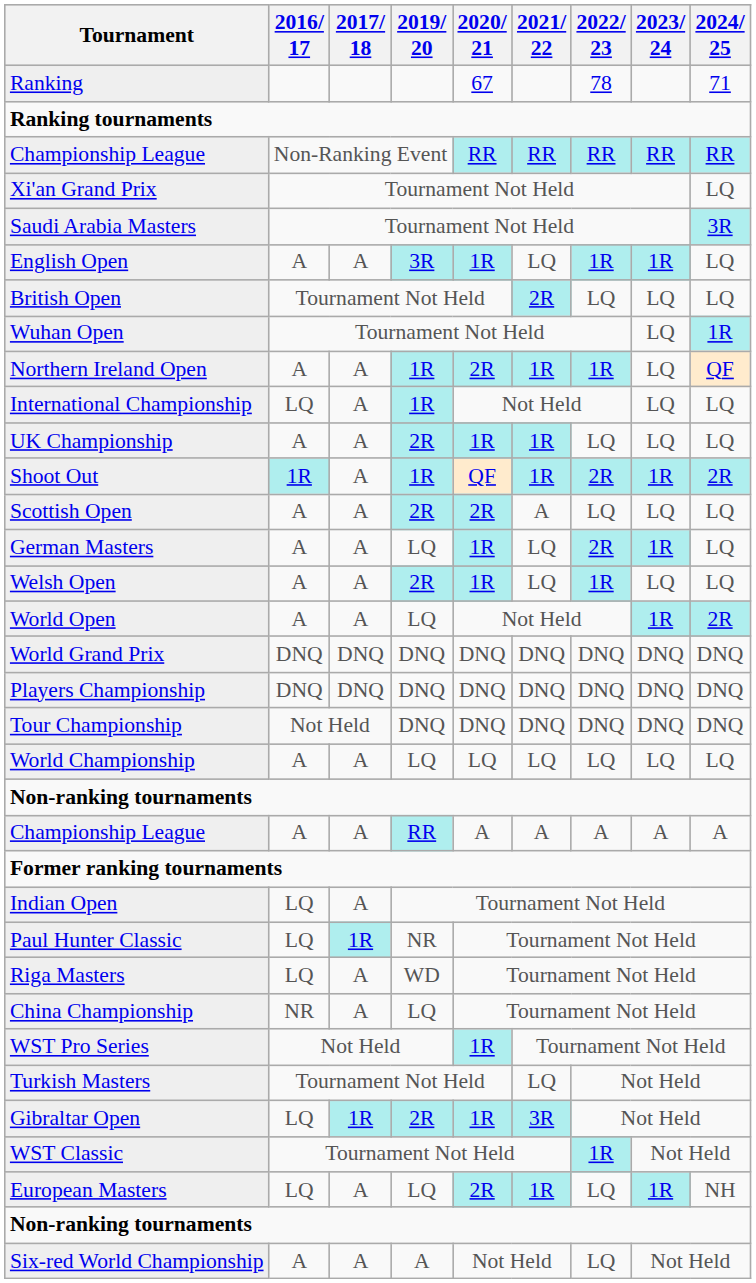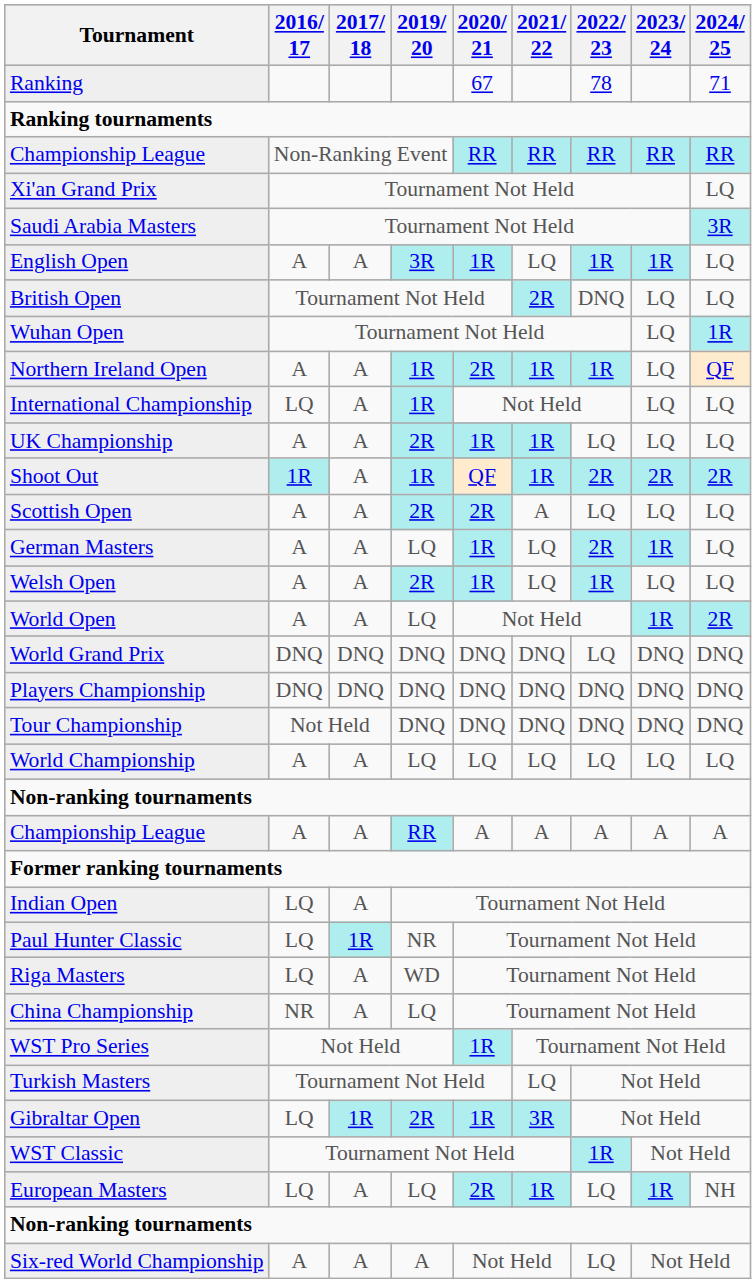 <table class="wikitable" style="font-size:85%;">
 <tr>
 <th>Tournament</th>
 <th><a href='#'>2016/<br>17</a></th>
 <th><a href='#'>2017/<br>18</a></th>
 <th><a href='#'>2019/<br>20</a></th>
 <th><a href='#'>2020/<br>21</a></th>
 <th><a href='#'>2021/<br>22</a></th>
 <th><a href='#'>2022/<br>23</a></th>
 <th><a href='#'>2023/<br>24</a></th>
 <th><a href='#'>2024/<br>25</a></th>
 </tr>
 <tr>
 <td style="background:#EFEFEF;"><a href='#'>Ranking</a></td>
 <td align="center"></td>
 <td align="center"></td>
 <td align="center"></td>
 <td align="center"><a href='#'>67</a></td>
 <td align="center"></td>
 <td align="center"><a href='#'>78</a></td>
 <td align="center"></td>
 <td align="center"><a href='#'>71</a></td>
 </tr>
 <tr>
 <td colspan="10"><strong>Ranking tournaments</strong></td>
 </tr>
 <tr>
 <td style="background:#EFEFEF;"><a href='#'>Championship League</a></td>
 <td align="center" colspan="3" style="color:#555555;">Non-Ranking Event</td>
 <td align="center" style="background:#afeeee;"><a href='#'>RR</a></td>
 <td align="center" style="background:#afeeee;"><a href='#'>RR</a></td>
 <td align="center" style="background:#afeeee;"><a href='#'>RR</a></td>
 <td align="center" style="background:#afeeee;"><a href='#'>RR</a></td>
 <td align="center" style="background:#afeeee;"><a href='#'>RR</a></td>
 </tr>
 <tr>
 <td style="background:#EFEFEF;"><a href='#'>Xi'an Grand Prix</a></td>
 <td align="center" colspan="7" style="color:#555555;">Tournament Not Held</td>
 <td align="center" style="color:#555555;">LQ</td>
 </tr>
 <tr>
 <td style="background:#EFEFEF;"><a href='#'>Saudi Arabia Masters</a></td>
 <td align="center" colspan="7" style="color:#555555;">Tournament Not Held</td>
 <td align="center" style="background:#afeeee;"><a href='#'>3R</a></td>
 </tr>
 <tr>
 <td style="background:#EFEFEF;"><a href='#'>English Open</a></td>
 <td align="center" style="color:#555555;">A</td>
 <td align="center" style="color:#555555;">A</td>
 <td align="center" style="background:#afeeee;"><a href='#'>3R</a></td>
 <td align="center" style="background:#afeeee;"><a href='#'>1R</a></td>
 <td align="center" style="color:#555555;">LQ</td>
 <td align="center" style="background:#afeeee;"><a href='#'>1R</a></td>
 <td align="center" style="background:#afeeee;"><a href='#'>1R</a></td>
 <td align="center" style="color:#555555;">LQ</td>
 </tr>
 <tr>
 <td style="background:#EFEFEF;"><a href='#'>British Open</a></td>
 <td align="center" colspan="4" style="color:#555555;">Tournament Not Held</td>
 <td align="center" style="background:#afeeee;"><a href='#'>2R</a></td>
-<td align="center" style="color:#555555;">LQ</td>
+<td align="center" style="color:#555555;">DNQ</td>
 <td align="center" style="color:#555555;">LQ</td>
 <td align="center" style="color:#555555;">LQ</td>
 </tr>
 <tr>
 <td style="background:#EFEFEF;"><a href='#'>Wuhan Open</a></td>
 <td align="center" colspan="6" style="color:#555555;">Tournament Not Held</td>
 <td align="center" style="color:#555555;">LQ</td>
 <td align="center" style="background:#afeeee;"><a href='#'>1R</a></td>
 </tr>
 <tr>
 <td style="background:#EFEFEF;"><a href='#'>Northern Ireland Open</a></td>
 <td align="center" style="color:#555555;">A</td>
 <td align="center" style="color:#555555;">A</td>
 <td align="center" style="background:#afeeee;"><a href='#'>1R</a></td>
 <td align="center" style="background:#afeeee;"><a href='#'>2R</a></td>
 <td align="center" style="background:#afeeee;"><a href='#'>1R</a></td>
 <td align="center" style="background:#afeeee;"><a href='#'>1R</a></td>
 <td align="center" style="color:#555555;">LQ</td>
 <td align="center" style="background:#ffebcd;"><a href='#'>QF</a></td>
 </tr>
 <tr>
 <td style="background:#EFEFEF;"><a href='#'>International Championship</a></td>
 <td align="center" style="color:#555555;">LQ</td>
 <td align="center" style="color:#555555;">A</td>
 <td align="center" style="background:#afeeee;"><a href='#'>1R</a></td>
 <td align="center" colspan="3" style="color:#555555;">Not Held</td>
 <td align="center" style="color:#555555;">LQ</td>
 <td align="center" style="color:#555555;">LQ</td>
 </tr>
 <tr>
 <td style="background:#EFEFEF;"><a href='#'>UK Championship</a></td>
 <td align="center" style="color:#555555;">A</td>
 <td align="center" style="color:#555555;">A</td>
 <td align="center" style="background:#afeeee;"><a href='#'>2R</a></td>
 <td align="center" style="background:#afeeee;"><a href='#'>1R</a></td>
 <td align="center" style="background:#afeeee;"><a href='#'>1R</a></td>
 <td align="center" style="color:#555555;">LQ</td>
 <td align="center" style="color:#555555;">LQ</td>
 <td align="center" style="color:#555555;">LQ</td>
 </tr>
 <tr>
 <td style="background:#EFEFEF;"><a href='#'>Shoot Out</a></td>
 <td align="center" style="background:#afeeee;"><a href='#'>1R</a></td>
 <td align="center" style="color:#555555;">A</td>
 <td align="center" style="background:#afeeee;"><a href='#'>1R</a></td>
 <td align="center" style="background:#ffebcd;"><a href='#'>QF</a></td>
 <td align="center" style="background:#afeeee;"><a href='#'>1R</a></td>
 <td align="center" style="background:#afeeee;"><a href='#'>2R</a></td>
-<td align="center" style="background:#afeeee;"><a href='#'>1R</a></td>
+<td align="center" style="background:#afeeee;"><a href='#'>2R</a></td>
 <td align="center" style="background:#afeeee;"><a href='#'>2R</a></td>
 </tr>
 <tr>
 <td style="background:#EFEFEF;"><a href='#'>Scottish Open</a></td>
 <td align="center" style="color:#555555;">A</td>
 <td align="center" style="color:#555555;">A</td>
 <td align="center" style="background:#afeeee;"><a href='#'>2R</a></td>
 <td align="center" style="background:#afeeee;"><a href='#'>2R</a></td>
 <td align="center" style="color:#555555;">A</td>
 <td align="center" style="color:#555555;">LQ</td>
 <td align="center" style="color:#555555;">LQ</td>
 <td align="center" style="color:#555555;">LQ</td>
 </tr>
 <tr>
 <td style="background:#EFEFEF;"><a href='#'>German Masters</a></td>
 <td align="center" style="color:#555555;">A</td>
 <td align="center" style="color:#555555;">A</td>
 <td align="center" style="color:#555555;">LQ</td>
 <td align="center" style="background:#afeeee;"><a href='#'>1R</a></td>
 <td align="center" style="color:#555555;">LQ</td>
 <td align="center" style="background:#afeeee;"><a href='#'>2R</a></td>
 <td align="center" style="background:#afeeee;"><a href='#'>1R</a></td>
 <td align="center" style="color:#555555;">LQ</td>
 </tr>
 <tr>
 <td style="background:#EFEFEF;"><a href='#'>Welsh Open</a></td>
 <td align="center" style="color:#555555;">A</td>
 <td align="center" style="color:#555555;">A</td>
 <td align="center" style="background:#afeeee;"><a href='#'>2R</a></td>
 <td align="center" style="background:#afeeee;"><a href='#'>1R</a></td>
 <td align="center" style="color:#555555;">LQ</td>
 <td align="center" style="background:#afeeee;"><a href='#'>1R</a></td>
 <td align="center" style="color:#555555;">LQ</td>
 <td align="center" style="color:#555555;">LQ</td>
 </tr>
 <tr>
 <td style="background:#EFEFEF;"><a href='#'>World Open</a></td>
 <td align="center" style="color:#555555;">A</td>
 <td align="center" style="color:#555555;">A</td>
 <td align="center" style="color:#555555;">LQ</td>
 <td align="center" colspan="3" style="color:#555555;">Not Held</td>
 <td align="center" style="background:#afeeee;"><a href='#'>1R</a></td>
 <td align="center" style="background:#afeeee;"><a href='#'>2R</a></td>
 </tr>
 <tr>
 <td style="background:#EFEFEF;"><a href='#'>World Grand Prix</a></td>
 <td align="center" style="color:#555555;">DNQ</td>
 <td align="center" style="color:#555555;">DNQ</td>
 <td align="center" style="color:#555555;">DNQ</td>
 <td align="center" style="color:#555555;">DNQ</td>
 <td align="center" style="color:#555555;">DNQ</td>
-<td align="center" style="color:#555555;">DNQ</td>
+<td align="center" style="color:#555555;">LQ</td>
 <td align="center" style="color:#555555;">DNQ</td>
 <td align="center" style="color:#555555;">DNQ</td>
 </tr>
 <tr>
 <td style="background:#EFEFEF;"><a href='#'>Players Championship</a></td>
 <td align="center" style="color:#555555;">DNQ</td>
 <td align="center" style="color:#555555;">DNQ</td>
 <td align="center" style="color:#555555;">DNQ</td>
 <td align="center" style="color:#555555;">DNQ</td>
 <td align="center" style="color:#555555;">DNQ</td>
 <td align="center" style="color:#555555;">DNQ</td>
 <td align="center" style="color:#555555;">DNQ</td>
 <td align="center" style="color:#555555;">DNQ</td>
 </tr>
 <tr>
 <td style="background:#EFEFEF;"><a href='#'>Tour Championship</a></td>
 <td align="center" colspan="2" style="color:#555555;">Not Held</td>
 <td align="center" style="color:#555555;">DNQ</td>
 <td align="center" style="color:#555555;">DNQ</td>
 <td align="center" style="color:#555555;">DNQ</td>
 <td align="center" style="color:#555555;">DNQ</td>
 <td align="center" style="color:#555555;">DNQ</td>
 <td align="center" style="color:#555555;">DNQ</td>
 </tr>
 <tr>
 <td style="background:#EFEFEF;"><a href='#'>World Championship</a></td>
 <td align="center" style="color:#555555;">A</td>
 <td align="center" style="color:#555555;">A</td>
 <td align="center" style="color:#555555;">LQ</td>
 <td align="center" style="color:#555555;">LQ</td>
 <td align="center" style="color:#555555;">LQ</td>
 <td align="center" style="color:#555555;">LQ</td>
 <td align="center" style="color:#555555;">LQ</td>
 <td align="center" style="color:#555555;">LQ</td>
 </tr>
 <tr>
 <td colspan="10"><strong>Non-ranking tournaments</strong></td>
 </tr>
 <tr>
 <td style="background:#EFEFEF;"><a href='#'>Championship League</a></td>
 <td align="center" style="color:#555555;">A</td>
 <td align="center" style="color:#555555;">A</td>
 <td align="center" style="background:#afeeee;"><a href='#'>RR</a></td>
 <td align="center" style="color:#555555;">A</td>
 <td align="center" style="color:#555555;">A</td>
 <td align="center" style="color:#555555;">A</td>
 <td align="center" style="color:#555555;">A</td>
 <td align="center" style="color:#555555;">A</td>
 </tr>
 <tr>
 <td colspan="10"><strong>Former ranking tournaments</strong></td>
 </tr>
 <tr>
 <td style="background:#EFEFEF;"><a href='#'>Indian Open</a></td>
 <td align="center" style="color:#555555;">LQ</td>
 <td align="center" style="color:#555555;">A</td>
 <td align="center" colspan="10" style="color:#555555;">Tournament Not Held</td>
 </tr>
 <tr>
 <td style="background:#EFEFEF;"><a href='#'>Paul Hunter Classic</a></td>
 <td align="center" style="color:#555555;">LQ</td>
 <td align="center" style="background:#afeeee;"><a href='#'>1R</a></td>
 <td align="center" style="color:#555555;">NR</td>
 <td align="center" colspan="10" style="color:#555555;">Tournament Not Held</td>
 </tr>
 <tr>
 <td style="background:#EFEFEF;"><a href='#'>Riga Masters</a></td>
 <td align="center" style="color:#555555;">LQ</td>
 <td align="center" style="color:#555555;">A</td>
 <td align="center" style="color:#555555;">WD</td>
 <td align="center" colspan="10" style="color:#555555;">Tournament Not Held</td>
 </tr>
 <tr>
 <td style="background:#EFEFEF;"><a href='#'>China Championship</a></td>
 <td align="center" style="color:#555555;">NR</td>
 <td align="center" style="color:#555555;">A</td>
 <td align="center" style="color:#555555;">LQ</td>
 <td align="center" colspan="10" style="color:#555555;">Tournament Not Held</td>
 </tr>
 <tr>
 <td style="background:#EFEFEF;"><a href='#'>WST Pro Series</a></td>
 <td align="center" colspan="3" style="color:#555555;">Not Held</td>
 <td align="center" style="background:#afeeee;"><a href='#'>1R</a></td>
 <td align="center" colspan="10" style="color:#555555;">Tournament Not Held</td>
 </tr>
 <tr>
 <td style="background:#EFEFEF;"><a href='#'>Turkish Masters</a></td>
 <td align="center" colspan="4" style="color:#555555;">Tournament Not Held</td>
 <td align="center" style="color:#555555;">LQ</td>
 <td align="center" colspan="3" style="color:#555555;">Not Held</td>
 </tr>
 <tr>
 <td style="background:#EFEFEF;"><a href='#'>Gibraltar Open</a></td>
 <td align="center" style="color:#555555;">LQ</td>
 <td align="center" style="background:#afeeee;"><a href='#'>1R</a></td>
 <td align="center" style="background:#afeeee;"><a href='#'>2R</a></td>
 <td align="center" style="background:#afeeee;"><a href='#'>1R</a></td>
 <td align="center" style="background:#afeeee;"><a href='#'>3R</a></td>
 <td align="center" colspan="3" style="color:#555555;">Not Held</td>
 </tr>
 <tr>
 <td style="background:#EFEFEF;"><a href='#'>WST Classic</a></td>
 <td align="center" colspan="5" style="color:#555555;">Tournament Not Held</td>
 <td align="center" style="background:#afeeee;"><a href='#'>1R</a></td>
 <td align="center" colspan="2" style="color:#555555;">Not Held</td>
 </tr>
 <tr>
 <td style="background:#EFEFEF;"><a href='#'>European Masters</a></td>
 <td align="center" style="color:#555555;">LQ</td>
 <td align="center" style="color:#555555;">A</td>
 <td align="center" style="color:#555555;">LQ</td>
 <td align="center" style="background:#afeeee;"><a href='#'>2R</a></td>
 <td align="center" style="background:#afeeee;"><a href='#'>1R</a></td>
 <td align="center" style="color:#555555;">LQ</td>
 <td align="center" style="background:#afeeee;"><a href='#'>1R</a></td>
 <td align="center" style="color:#555555;">NH</td>
 </tr>
 <tr>
 <td colspan="10"><strong>Non-ranking tournaments</strong></td>
 </tr>
 <tr>
 <td style="background:#EFEFEF;"><a href='#'>Six-red World Championship</a></td>
 <td align="center" style="color:#555555;">A</td>
 <td align="center" style="color:#555555;">A</td>
 <td align="center" style="color:#555555;">A</td>
 <td align="center" colspan="2" style="color:#555555;">Not Held</td>
 <td align="center" style="color:#555555;">LQ</td>
 <td align="center" colspan="2" style="color:#555555;">Not Held</td>
 </tr>
 </table>
